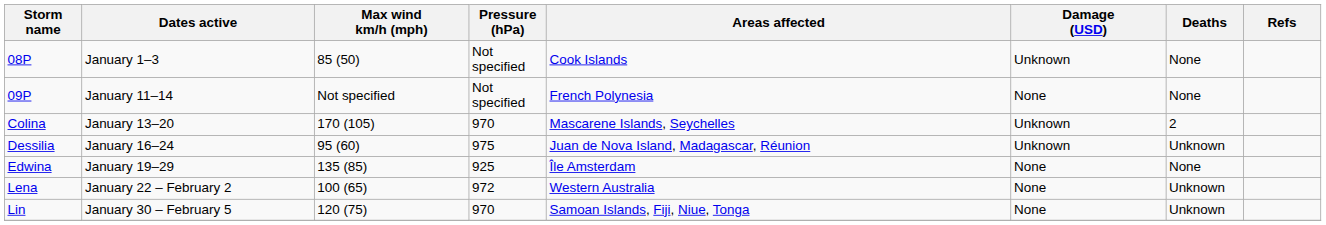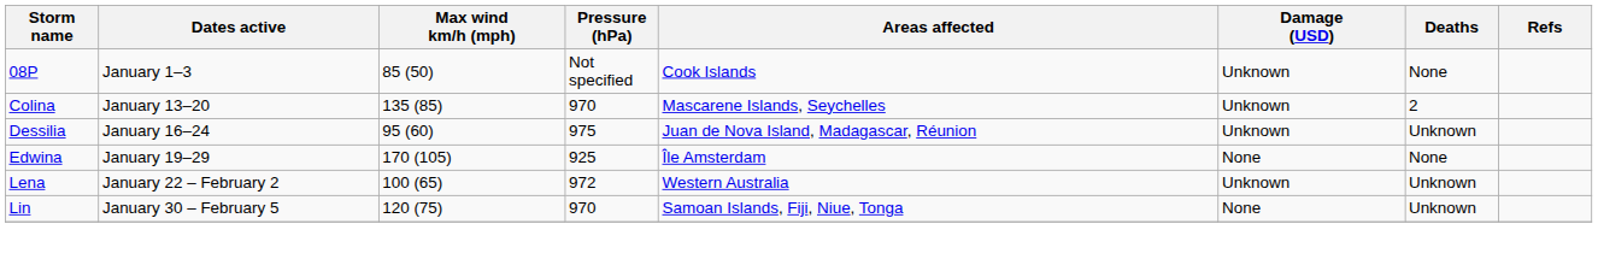 <table class="wikitable sortable">
 <tr>
 <th width="5%">Storm name</th>
 <th width="15%">Dates active</th>
 <th width="10%">Max wind<br>km/h (mph)</th>
 <th width="5%">Pressure<br>(hPa)</th>
 <th width="30%">Areas affected</th>
 <th width="10%">Damage<br>(<a href='#'>USD</a>)</th>
 <th width="5%">Deaths</th>
 <th width="5%">Refs</th>
 </tr>
 <tr>
 <td><a href='#'>08P</a></td>
 <td>January 1–3</td>
 <td>85 (50)</td>
 <td>Not specified</td>
 <td><a href='#'>Cook Islands</a></td>
 <td>Unknown</td>
 <td>None</td>
 <td></td>
 </tr>
 <tr>
-<td><a href='#'>09P</a></td>
-<td>January 11–14</td>
-<td>Not specified</td>
-<td>Not specified</td>
-<td><a href='#'>French Polynesia</a></td>
-<td>None</td>
-<td>None</td>
-<td></td>
-</tr>
-<tr>
 <td><a href='#'>Colina</a></td>
 <td>January 13–20</td>
-<td>170 (105)</td>
+<td>135 (85)</td>
 <td>970</td>
 <td><a href='#'>Mascarene Islands</a>, <a href='#'>Seychelles</a></td>
 <td>Unknown</td>
 <td>2</td>
 <td></td>
 </tr>
 <tr>
 <td><a href='#'>Dessilia</a></td>
 <td>January 16–24</td>
 <td>95 (60)</td>
 <td>975</td>
 <td><a href='#'>Juan de Nova Island</a>, <a href='#'>Madagascar</a>, <a href='#'>Réunion</a></td>
 <td>Unknown</td>
 <td>Unknown</td>
 <td></td>
 </tr>
 <tr>
 <td><a href='#'>Edwina</a></td>
 <td>January 19–29</td>
-<td>135 (85)</td>
+<td>170 (105)</td>
 <td>925</td>
 <td><a href='#'>Île Amsterdam</a></td>
 <td>None</td>
 <td>None</td>
 <td></td>
 </tr>
 <tr>
 <td><a href='#'>Lena</a></td>
 <td>January 22 – February 2</td>
 <td>100 (65)</td>
 <td>972</td>
 <td><a href='#'>Western Australia</a></td>
-<td>None</td>
+<td>Unknown</td>
 <td>Unknown</td>
 <td></td>
 </tr>
 <tr>
 <td><a href='#'>Lin</a></td>
 <td>January 30 – February 5</td>
 <td>120 (75)</td>
 <td>970</td>
 <td><a href='#'>Samoan Islands</a>, <a href='#'>Fiji</a>, <a href='#'>Niue</a>, <a href='#'>Tonga</a></td>
 <td>None</td>
 <td>Unknown</td>
 <td></td>
 </tr>
 <tr>
 </tr>
 </table>
